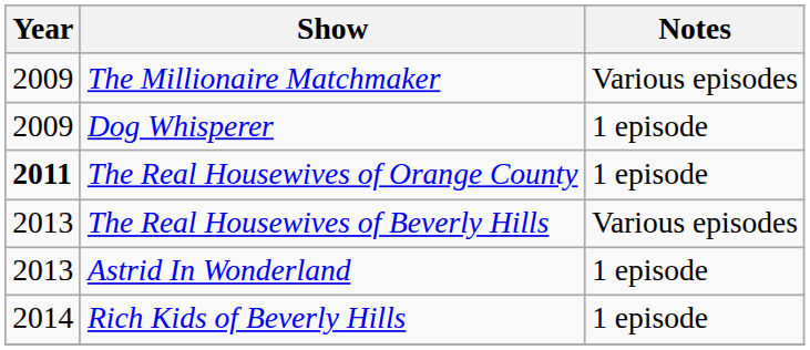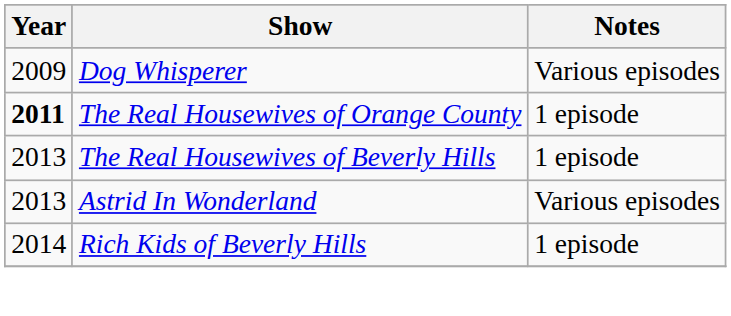 <table class="wikitable">
 <tr>
 <th>Year</th>
 <th>Show</th>
 <th>Notes</th>
 </tr>
 <tr>
 <td>2009</td>
-<td><em><a href='#'>The Millionaire Matchmaker</a></em></td>
+<td><em><a href='#'>Dog Whisperer</a></em></td>
 <td>Various episodes</td>
-</tr>
-<tr>
-<td>2009</td>
-<td><em><a href='#'>Dog Whisperer</a></em></td>
-<td>1 episode</td>
 </tr>
 <tr>
 <td><strong>2011</strong></td>
 <td><em><a href='#'>The Real Housewives of Orange County</a></em></td>
 <td>1 episode</td>
 </tr>
 <tr>
 <td>2013</td>
 <td><em><a href='#'>The Real Housewives of Beverly Hills</a></em></td>
-<td>Various episodes</td>
+<td>1 episode</td>
 </tr>
 <tr>
 <td>2013</td>
 <td><em><a href='#'>Astrid In Wonderland</a></em></td>
-<td>1 episode</td>
+<td>Various episodes</td>
 </tr>
 <tr>
 <td>2014</td>
 <td><em><a href='#'>Rich Kids of Beverly Hills</a></em></td>
 <td>1 episode</td>
 </tr>
 <tr>
 </tr>
 </table>
